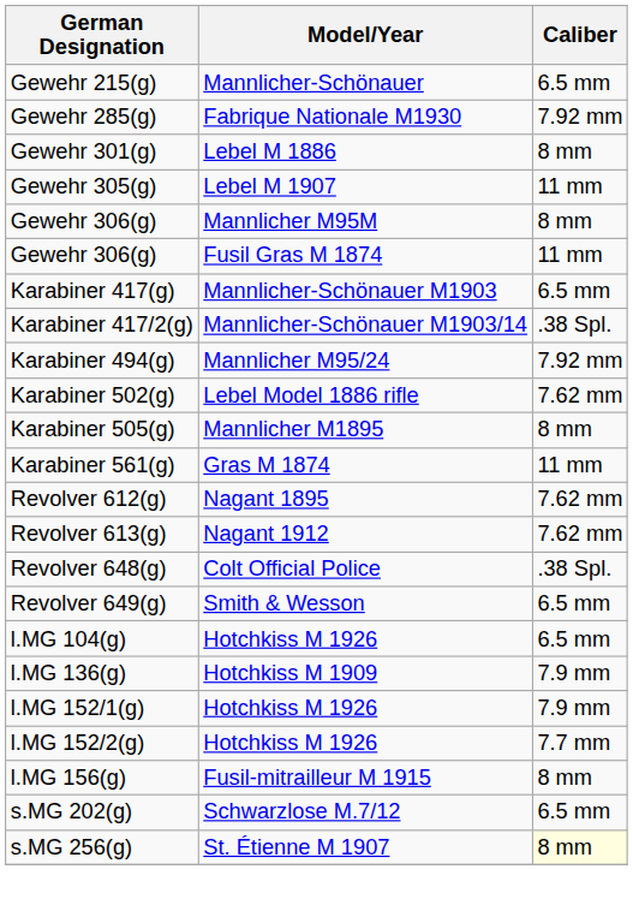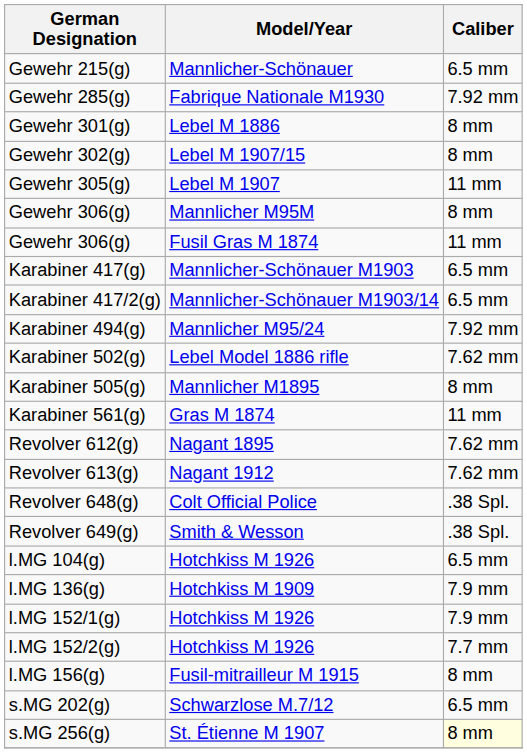 <table border="1" class="wikitable sortable">
 <tr>
 <th>German<br>Designation</th>
 <th>Model/Year</th>
 <th>Caliber</th>
 </tr>
 <tr>
 <td>Gewehr 215(g)</td>
 <td><a href='#'>Mannlicher-Schönauer</a></td>
 <td>6.5 mm</td>
 </tr>
 <tr>
 <td>Gewehr 285(g)</td>
 <td><a href='#'>Fabrique Nationale M1930</a></td>
 <td>7.92 mm</td>
 </tr>
 <tr>
 <td>Gewehr 301(g)</td>
 <td><a href='#'>Lebel M 1886</a></td>
+<td>8 mm</td>
+</tr>
+<tr>
+<td>Gewehr 302(g)</td>
+<td><a href='#'>Lebel M 1907/15</a></td>
 <td>8 mm</td>
 </tr>
 <tr>
 <td>Gewehr 305(g)</td>
 <td><a href='#'>Lebel M 1907</a></td>
 <td>11 mm</td>
 </tr>
 <tr>
 <td>Gewehr 306(g)</td>
 <td><a href='#'>Mannlicher M95M</a></td>
 <td>8 mm</td>
 </tr>
 <tr>
 <td>Gewehr 306(g)</td>
 <td><a href='#'>Fusil Gras M 1874</a></td>
 <td>11 mm</td>
 </tr>
 <tr>
 <td>Karabiner 417(g)</td>
 <td><a href='#'>Mannlicher-Schönauer M1903</a></td>
 <td>6.5 mm</td>
 </tr>
 <tr>
 <td>Karabiner 417/2(g)</td>
 <td><a href='#'>Mannlicher-Schönauer M1903/14</a></td>
-<td>.38 Spl.</td>
+<td>6.5 mm</td>
 </tr>
 <tr>
 <td>Karabiner 494(g)</td>
 <td><a href='#'>Mannlicher M95/24</a></td>
 <td>7.92 mm</td>
 </tr>
 <tr>
 <td>Karabiner 502(g)</td>
 <td><a href='#'>Lebel Model 1886 rifle</a></td>
 <td>7.62 mm</td>
 </tr>
 <tr>
 <td>Karabiner 505(g)</td>
 <td><a href='#'>Mannlicher M1895</a></td>
 <td>8 mm</td>
 </tr>
 <tr>
 <td>Karabiner 561(g)</td>
 <td><a href='#'>Gras M 1874</a></td>
 <td>11 mm</td>
 </tr>
 <tr>
 <td>Revolver 612(g)</td>
 <td><a href='#'>Nagant 1895</a></td>
 <td>7.62 mm</td>
 </tr>
 <tr>
 <td>Revolver 613(g)</td>
 <td><a href='#'>Nagant 1912</a></td>
 <td>7.62 mm</td>
 </tr>
 <tr>
 <td>Revolver 648(g)</td>
 <td><a href='#'>Colt Official Police</a></td>
 <td>.38 Spl.</td>
 </tr>
 <tr>
 <td>Revolver 649(g)</td>
 <td><a href='#'>Smith & Wesson</a></td>
-<td>6.5 mm</td>
+<td>.38 Spl.</td>
 </tr>
 <tr>
 <td>l.MG 104(g)</td>
 <td><a href='#'>Hotchkiss M 1926</a></td>
 <td>6.5 mm</td>
 </tr>
 <tr>
 <td>l.MG 136(g)</td>
 <td><a href='#'>Hotchkiss M 1909</a></td>
 <td>7.9 mm</td>
 </tr>
 <tr>
 <td>l.MG 152/1(g)</td>
 <td><a href='#'>Hotchkiss M 1926</a></td>
 <td>7.9 mm</td>
 </tr>
 <tr>
 <td>l.MG 152/2(g)</td>
 <td><a href='#'>Hotchkiss M 1926</a></td>
 <td>7.7 mm</td>
 </tr>
 <tr>
 <td>l.MG 156(g)</td>
 <td><a href='#'>Fusil-mitrailleur M 1915</a></td>
 <td>8 mm</td>
 </tr>
 <tr>
 <td>s.MG 202(g)</td>
 <td><a href='#'>Schwarzlose M.7/12</a></td>
 <td>6.5 mm</td>
 </tr>
 <tr>
 <td>s.MG 256(g)</td>
 <td><a href='#'>St. Étienne M 1907</a></td>
 <td style="background: lightyellow;">8 mm</td>
 </tr>
 <tr>
 </tr>
 </table>
